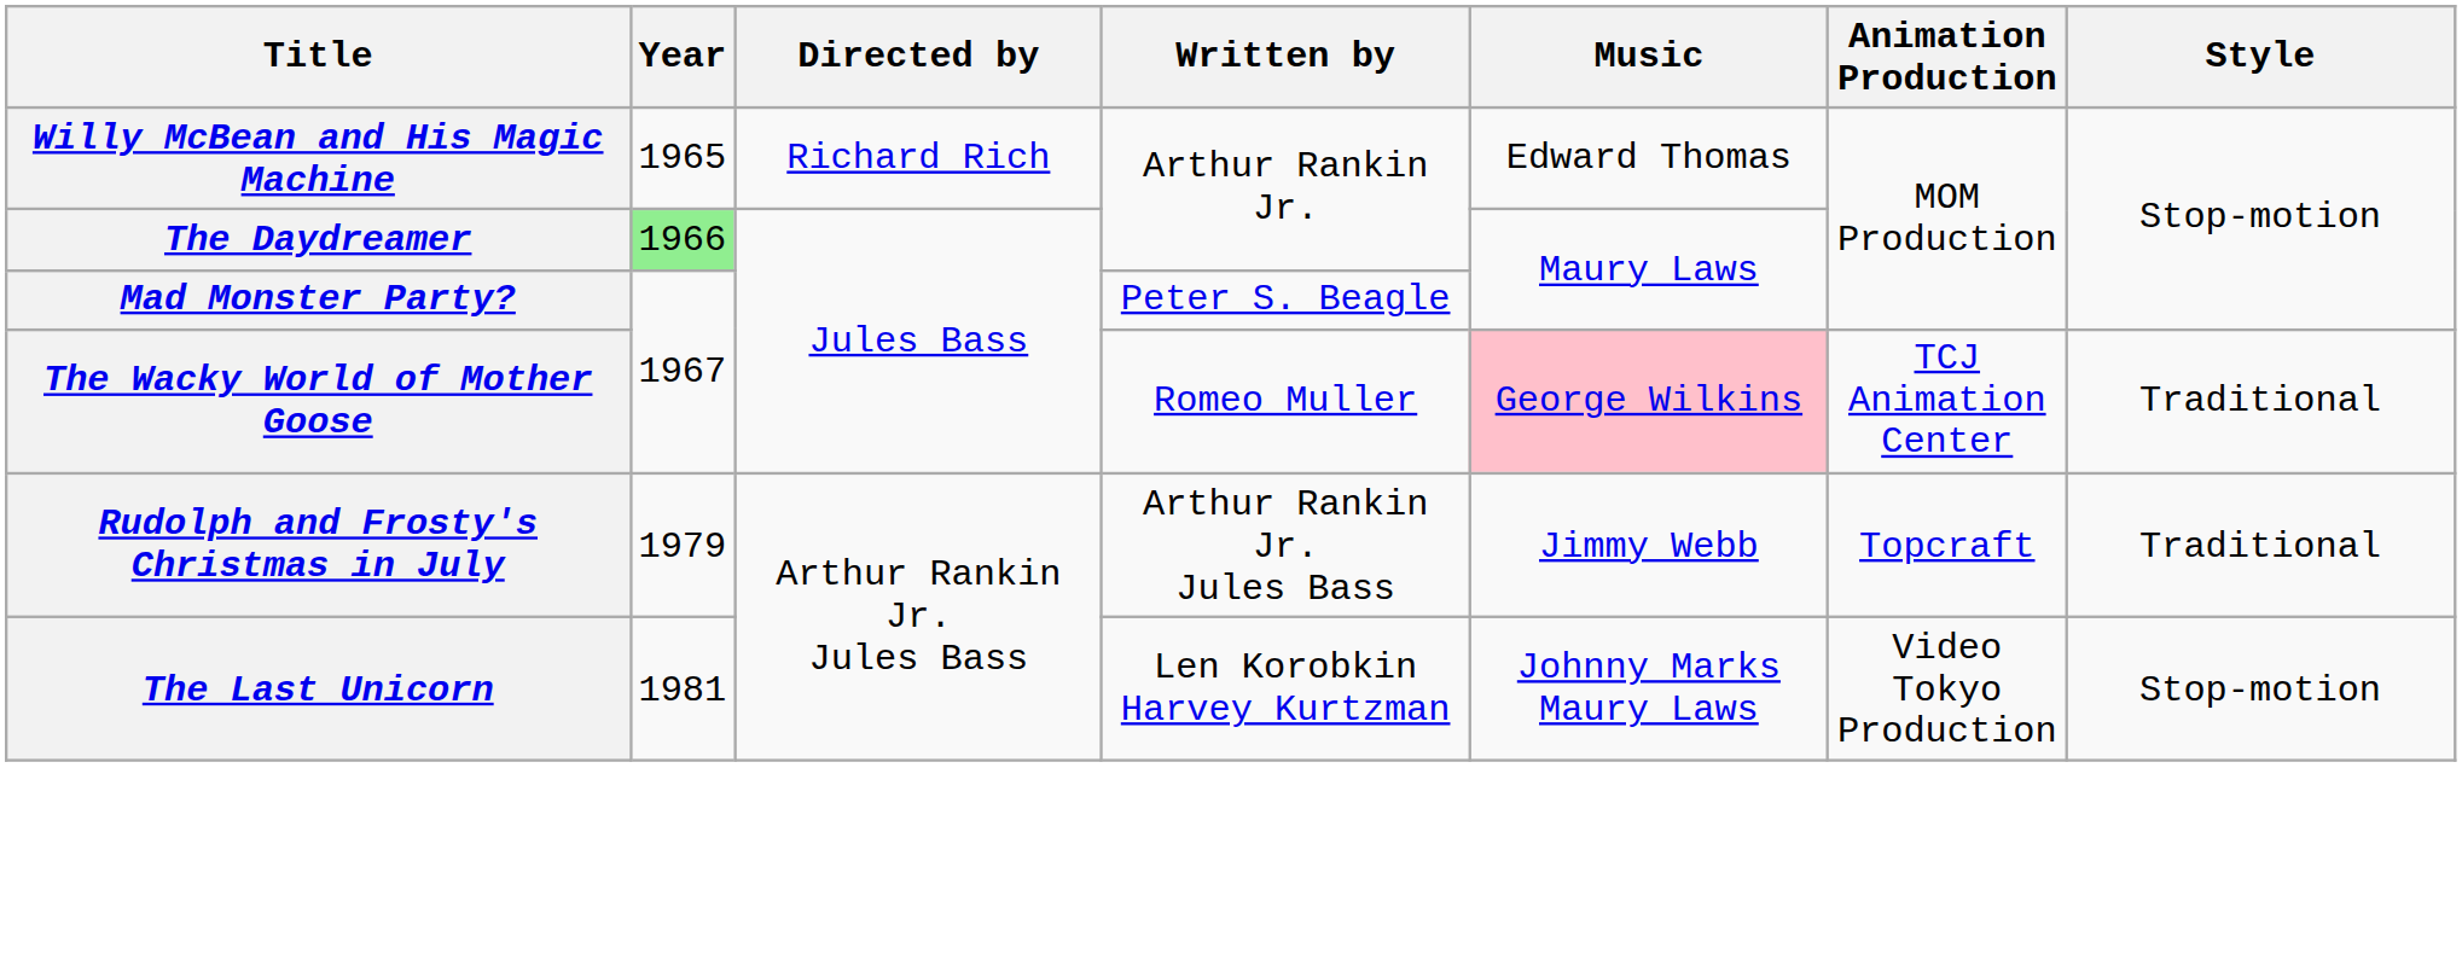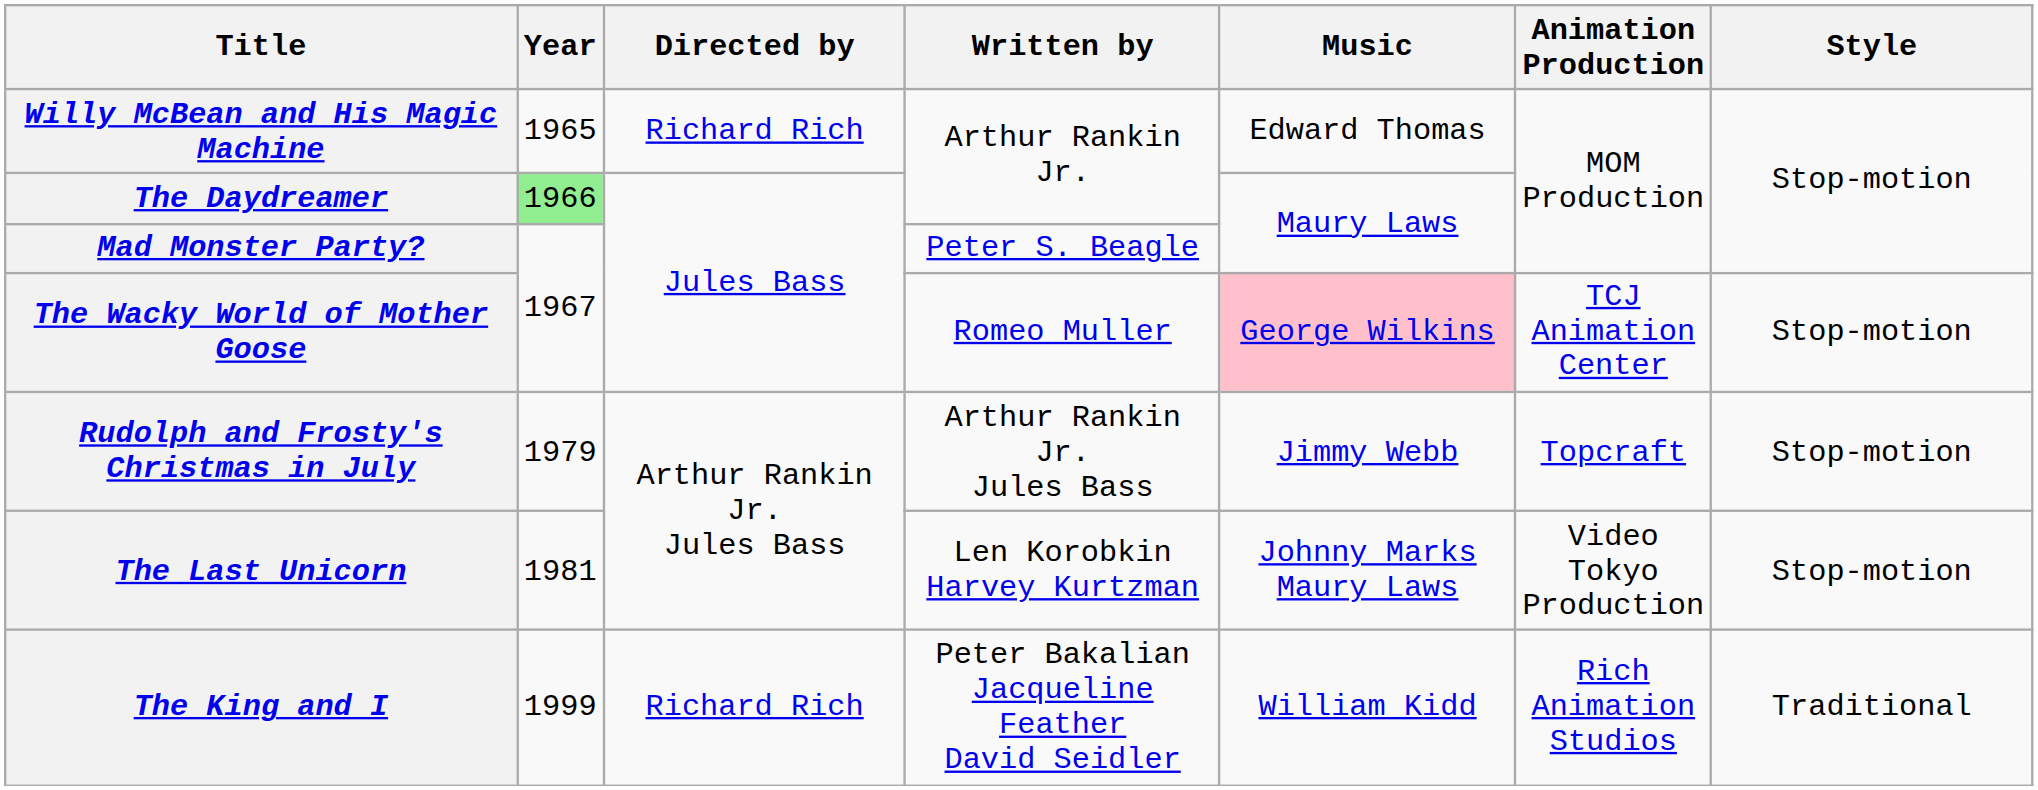 <table class="wikitable sortable plainrowheaders" style="text-align: center;">
 <tr>
 <th scope="col" style="width: 22em;">Title</th>
 <th scope="col">Year</th>
 <th scope="col" style="width: 12em;">Directed by</th>
 <th scope="col" style="width: 12em;">Written by</th>
 <th scope="col" style="width: 12em;">Music</th>
 <th>Animation Production</th>
 <th scope="col" style="width: 12em;">Style</th>
 </tr>
 <tr>
 <th scope="row"><em><a href='#'>Willy McBean and His Magic Machine</a></em></th>
 <td>1965</td>
 <td><a href='#'>Richard Rich</a></td>
 <td rowspan="2">Arthur Rankin Jr.</td>
 <td>Edward Thomas</td>
 <td rowspan="3">MOM Production</td>
 <td rowspan="3">Stop-motion</td>
 </tr>
 <tr>
 <th scope="row"><em><a href='#'>The Daydreamer</a></em></th>
 <td style="background: lightgreen;">1966</td>
 <td rowspan="3"><a href='#'>Jules Bass</a></td>
 <td rowspan="2"><a href='#'>Maury Laws</a></td>
 </tr>
 <tr>
 <th scope="row"><em><a href='#'>Mad Monster Party?</a></em></th>
 <td rowspan="2">1967</td>
 <td><a href='#'>Peter S. Beagle</a></td>
 </tr>
 <tr>
 <th scope="row"><em><a href='#'>The Wacky World of Mother Goose</a></em></th>
 <td><a href='#'>Romeo Muller</a></td>
 <td style="background: pink;"><a href='#'>George Wilkins</a></td>
 <td><a href='#'>TCJ Animation Center</a></td>
-<td>Traditional</td>
+<td>Stop-motion</td>
 </tr>
 <tr>
 <th scope="row"><em><a href='#'>Rudolph and Frosty's Christmas in July</a></em></th>
 <td>1979</td>
 <td rowspan="2">Arthur Rankin Jr.<br>Jules Bass</td>
 <td>Arthur Rankin Jr.<br>Jules Bass</td>
 <td><a href='#'>Jimmy Webb</a></td>
 <td><a href='#'>Topcraft</a></td>
-<td>Traditional</td>
+<td>Stop-motion</td>
 </tr>
 <tr>
 <th scope="row"><em><a href='#'>The Last Unicorn</a></em></th>
 <td>1981</td>
 <td>Len Korobkin<br><a href='#'>Harvey Kurtzman</a></td>
 <td><a href='#'>Johnny Marks</a><br><a href='#'>Maury Laws</a></td>
 <td>Video Tokyo Production</td>
 <td>Stop-motion</td>
 </tr>
+<tr>
+<th scope="row"><em><a href='#'>The King and I</a></em></th>
+<td>1999</td>
+<td><a href='#'>Richard Rich</a></td>
+<td>Peter Bakalian<br><a href='#'>Jacqueline Feather</a><br><a href='#'>David Seidler</a></td>
+<td><a href='#'>William Kidd</a></td>
+<td><a href='#'>Rich Animation Studios</a></td>
+<td>Traditional</td>
+</tr>
 </table>
